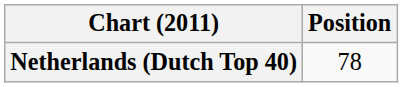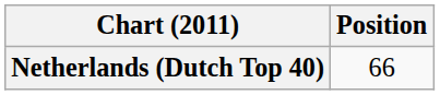 <table class="wikitable plainrowheaders" style="text-align:center">
 <tr>
 <th scope="col">Chart (2011)</th>
 <th scope="col">Position</th>
 </tr>
 <tr>
 <th scope="row">Netherlands (Dutch Top 40)</th>
-<td>78</td>
+<td>66</td>
 </tr>
 </table>
